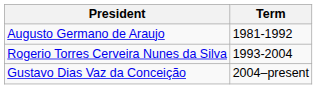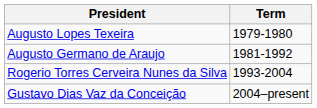 <table class="wikitable">
 <tr>
 <th>President</th>
 <th>Term</th>
+</tr>
+<tr>
+<td><a href='#'>Augusto Lopes Texeira</a></td>
+<td>1979-1980</td>
 </tr>
 <tr>
 <td><a href='#'>Augusto Germano de Araujo</a></td>
 <td>1981-1992</td>
 </tr>
 <tr>
 <td><a href='#'>Rogerio Torres Cerveira Nunes da Silva</a></td>
 <td>1993-2004</td>
 </tr>
 <tr>
 <td><a href='#'>Gustavo Dias Vaz da Conceição</a></td>
 <td>2004–present</td>
 </tr>
 </table>
